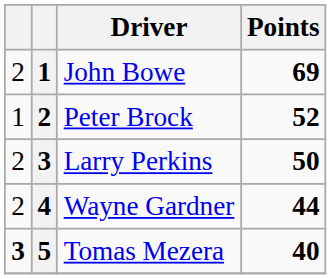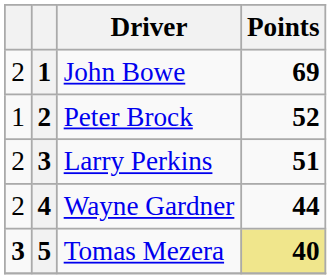 <table class="wikitable" style="font-size: 95%;">
 <tr>
 <th></th>
 <th></th>
 <th>Driver</th>
 <th>Points</th>
 </tr>
 <tr>
 <td align="left"> 2</td>
 <th>1</th>
 <td> <a href='#'>John Bowe</a></td>
 <td align="right"><strong>69</strong></td>
 </tr>
 <tr>
 <td align="left"> 1</td>
 <th>2</th>
 <td> <a href='#'>Peter Brock</a></td>
 <td align="right"><strong>52</strong></td>
 </tr>
 <tr>
 <td align="left"> 2</td>
 <th>3</th>
 <td> <a href='#'>Larry Perkins</a></td>
-<td align="right"><strong>50</strong></td>
+<td align="right"><strong>51</strong></td>
 </tr>
 <tr>
 <td align="left"> 2</td>
 <th>4</th>
 <td> <a href='#'>Wayne Gardner</a></td>
 <td align="right"><strong>44</strong></td>
 </tr>
 <tr>
 <td align="left"><strong> 3</strong></td>
 <th>5</th>
 <td> <a href='#'>Tomas Mezera</a></td>
-<td align="right"><strong>40</strong></td>
+<td align="right" style="background: khaki;"><strong>40</strong></td>
 </tr>
 <tr>
 </tr>
 </table>
